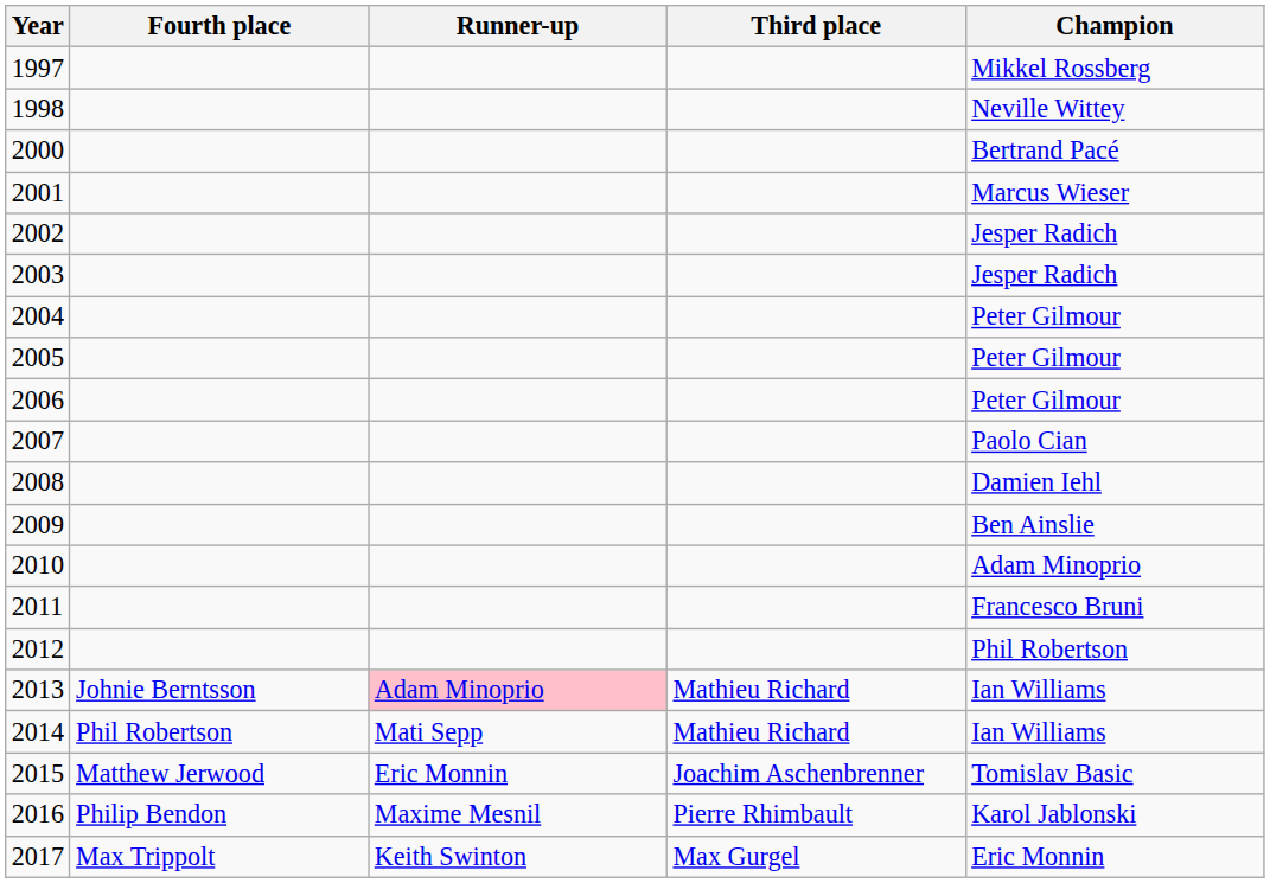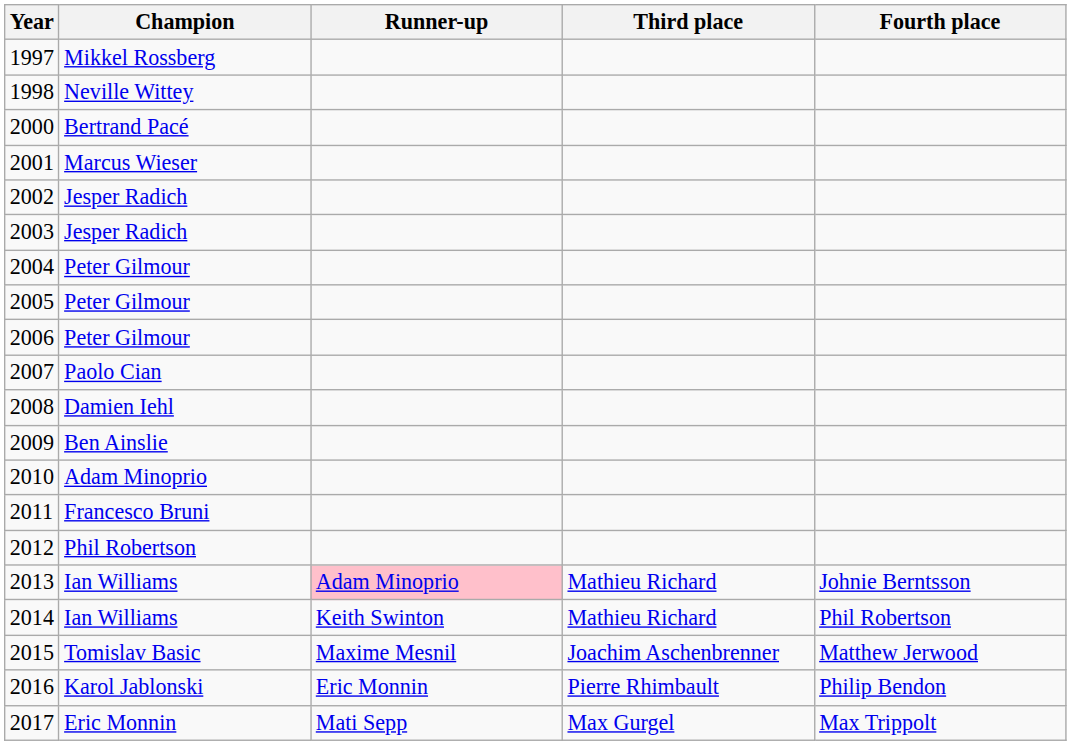 <table class="wikitable">
 <tr>
 <th>Year</th>
-<th style="width:175px;">Fourth place</th>
+<th style="width:175px;">Champion</th>
 <th style="width:175px;">Runner-up</th>
 <th style="width:175px;">Third place</th>
-<th style="width:175px;">Champion</th>
+<th style="width:175px;">Fourth place</th>
 </tr>
 <tr>
 <td>1997</td>
+<td> <a href='#'>Mikkel Rossberg</a></td>
 <td></td>
 <td></td>
 <td></td>
-<td> <a href='#'>Mikkel Rossberg</a></td>
 </tr>
 <tr>
 <td>1998</td>
+<td> <a href='#'>Neville Wittey</a></td>
 <td></td>
 <td></td>
 <td></td>
-<td> <a href='#'>Neville Wittey</a></td>
 </tr>
 <tr>
 <td>2000</td>
+<td> <a href='#'>Bertrand Pacé</a></td>
 <td></td>
 <td></td>
 <td></td>
-<td> <a href='#'>Bertrand Pacé</a></td>
 </tr>
 <tr>
 <td>2001</td>
+<td> <a href='#'>Marcus Wieser</a></td>
 <td></td>
 <td></td>
 <td></td>
-<td> <a href='#'>Marcus Wieser</a></td>
 </tr>
 <tr>
 <td>2002</td>
+<td> <a href='#'>Jesper Radich</a></td>
 <td></td>
 <td></td>
 <td></td>
-<td> <a href='#'>Jesper Radich</a></td>
 </tr>
 <tr>
 <td>2003</td>
+<td> <a href='#'>Jesper Radich</a></td>
 <td></td>
 <td></td>
 <td></td>
-<td> <a href='#'>Jesper Radich</a></td>
 </tr>
 <tr>
 <td>2004</td>
+<td> <a href='#'>Peter Gilmour</a></td>
 <td></td>
 <td></td>
 <td></td>
-<td> <a href='#'>Peter Gilmour</a></td>
 </tr>
 <tr>
 <td>2005</td>
+<td> <a href='#'>Peter Gilmour</a></td>
 <td></td>
 <td></td>
 <td></td>
-<td> <a href='#'>Peter Gilmour</a></td>
 </tr>
 <tr>
 <td>2006</td>
+<td> <a href='#'>Peter Gilmour</a></td>
 <td></td>
 <td></td>
 <td></td>
-<td> <a href='#'>Peter Gilmour</a></td>
 </tr>
 <tr>
 <td>2007</td>
+<td> <a href='#'>Paolo Cian</a></td>
 <td></td>
 <td></td>
 <td></td>
-<td> <a href='#'>Paolo Cian</a></td>
 </tr>
 <tr>
 <td>2008</td>
+<td> <a href='#'>Damien Iehl</a></td>
 <td></td>
 <td></td>
 <td></td>
-<td> <a href='#'>Damien Iehl</a></td>
 </tr>
 <tr>
 <td>2009</td>
+<td> <a href='#'>Ben Ainslie</a></td>
 <td></td>
 <td></td>
 <td></td>
-<td> <a href='#'>Ben Ainslie</a></td>
 </tr>
 <tr>
 <td>2010</td>
+<td> <a href='#'>Adam Minoprio</a></td>
 <td></td>
 <td></td>
 <td></td>
-<td> <a href='#'>Adam Minoprio</a></td>
 </tr>
 <tr>
 <td>2011</td>
+<td> <a href='#'>Francesco Bruni</a></td>
 <td></td>
 <td></td>
 <td></td>
-<td> <a href='#'>Francesco Bruni</a></td>
 </tr>
 <tr>
 <td>2012</td>
+<td> <a href='#'>Phil Robertson</a></td>
 <td></td>
 <td></td>
 <td></td>
+</tr>
+<tr>
+<td>2013</td>
+<td> <a href='#'>Ian Williams</a></td>
+<td style="background: pink;"> <a href='#'>Adam Minoprio</a></td>
+<td> <a href='#'>Mathieu Richard</a></td>
+<td> <a href='#'>Johnie Berntsson</a></td>
+</tr>
+<tr>
+<td>2014</td>
+<td> <a href='#'>Ian Williams</a></td>
+<td> <a href='#'>Keith Swinton</a></td>
+<td> <a href='#'>Mathieu Richard</a></td>
 <td> <a href='#'>Phil Robertson</a></td>
 </tr>
 <tr>
-<td>2013</td>
-<td> <a href='#'>Johnie Berntsson</a></td>
-<td style="background: pink;"> <a href='#'>Adam Minoprio</a></td>
-<td> <a href='#'>Mathieu Richard</a></td>
-<td> <a href='#'>Ian Williams</a></td>
-</tr>
-<tr>
-<td>2014</td>
-<td> <a href='#'>Phil Robertson</a></td>
-<td> <a href='#'>Mati Sepp</a></td>
-<td> <a href='#'>Mathieu Richard</a></td>
-<td> <a href='#'>Ian Williams</a></td>
-</tr>
-<tr>
 <td>2015</td>
+<td> <a href='#'>Tomislav Basic</a></td>
+<td> <a href='#'>Maxime Mesnil</a></td>
+<td> <a href='#'>Joachim Aschenbrenner</a></td>
 <td> <a href='#'>Matthew Jerwood</a></td>
-<td> <a href='#'>Eric Monnin</a></td>
-<td> <a href='#'>Joachim Aschenbrenner</a></td>
-<td> <a href='#'>Tomislav Basic</a></td>
 </tr>
 <tr>
 <td>2016</td>
+<td> <a href='#'>Karol Jablonski</a></td>
+<td> <a href='#'>Eric Monnin</a></td>
+<td> <a href='#'>Pierre Rhimbault</a></td>
 <td> <a href='#'>Philip Bendon</a></td>
-<td> <a href='#'>Maxime Mesnil</a></td>
-<td> <a href='#'>Pierre Rhimbault</a></td>
-<td> <a href='#'>Karol Jablonski</a></td>
 </tr>
 <tr>
 <td>2017</td>
+<td> <a href='#'>Eric Monnin</a></td>
+<td> <a href='#'>Mati Sepp</a></td>
+<td> <a href='#'>Max Gurgel</a></td>
 <td> <a href='#'>Max Trippolt</a></td>
-<td> <a href='#'>Keith Swinton</a></td>
-<td> <a href='#'>Max Gurgel</a></td>
-<td> <a href='#'>Eric Monnin</a></td>
 </tr>
 </table>
